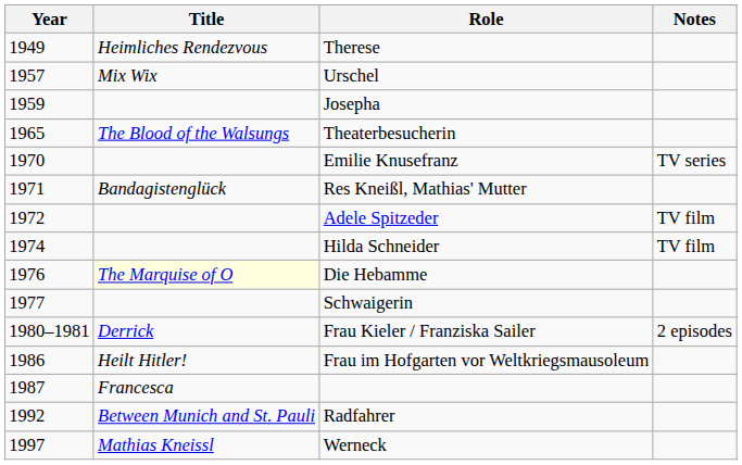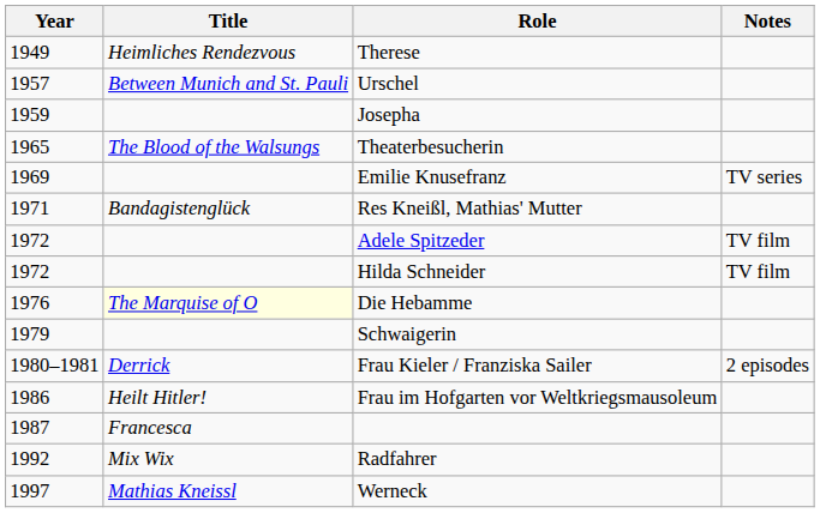 <table class="wikitable">
 <tr>
 <th>Year</th>
 <th>Title</th>
 <th>Role</th>
 <th>Notes</th>
 </tr>
 <tr>
 <td>1949</td>
 <td><em>Heimliches Rendezvous</em></td>
 <td>Therese</td>
 <td></td>
 </tr>
 <tr>
 <td>1957</td>
-<td><em>Mix Wix</em></td>
+<td><em><a href='#'>Between Munich and St. Pauli</a></em></td>
 <td>Urschel</td>
 <td></td>
 </tr>
 <tr>
 <td>1959</td>
 <td><em></em></td>
 <td>Josepha</td>
 <td></td>
 </tr>
 <tr>
 <td>1965</td>
 <td><em><a href='#'>The Blood of the Walsungs</a></em></td>
 <td>Theaterbesucherin</td>
 <td></td>
 </tr>
 <tr>
-<td>1970</td>
+<td>1969</td>
 <td><em></em></td>
 <td>Emilie Knusefranz</td>
 <td>TV series</td>
 </tr>
 <tr>
 <td>1971</td>
 <td><em>Bandagistenglück</em></td>
 <td>Res Kneißl, Mathias' Mutter</td>
 <td></td>
 </tr>
 <tr>
 <td>1972</td>
 <td><em></em></td>
 <td><a href='#'>Adele Spitzeder</a></td>
 <td>TV film</td>
 </tr>
 <tr>
-<td>1974</td>
+<td>1972</td>
 <td><em></em></td>
 <td>Hilda Schneider</td>
 <td>TV film</td>
 </tr>
 <tr>
 <td>1976</td>
 <td style="background: lightyellow;"><em><a href='#'>The Marquise of O</a></em></td>
 <td>Die Hebamme</td>
 <td></td>
 </tr>
 <tr>
-<td>1977</td>
+<td>1979</td>
 <td><em></em></td>
 <td>Schwaigerin</td>
 <td></td>
 </tr>
 <tr>
 <td>1980–1981</td>
 <td><em><a href='#'>Derrick</a></em></td>
 <td>Frau Kieler / Franziska Sailer</td>
 <td>2 episodes</td>
 </tr>
 <tr>
 <td>1986</td>
 <td><em>Heilt Hitler!</em></td>
 <td>Frau im Hofgarten vor Weltkriegsmausoleum</td>
 <td></td>
 </tr>
 <tr>
 <td>1987</td>
 <td><em>Francesca</em></td>
 <td></td>
 <td></td>
 </tr>
 <tr>
 <td>1992</td>
-<td><em><a href='#'>Between Munich and St. Pauli</a></em></td>
+<td><em>Mix Wix</em></td>
 <td>Radfahrer</td>
 <td></td>
 </tr>
 <tr>
 <td>1997</td>
 <td><em><a href='#'>Mathias Kneissl</a></em></td>
 <td>Werneck</td>
 <td></td>
 </tr>
 </table>
